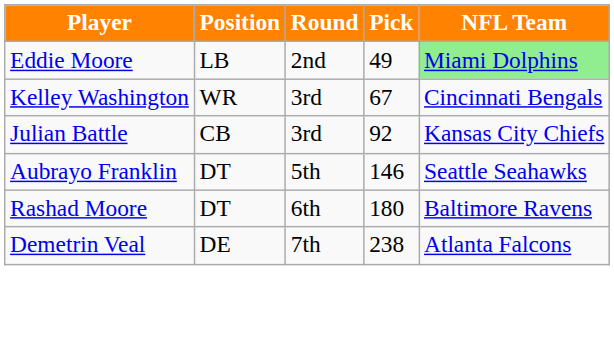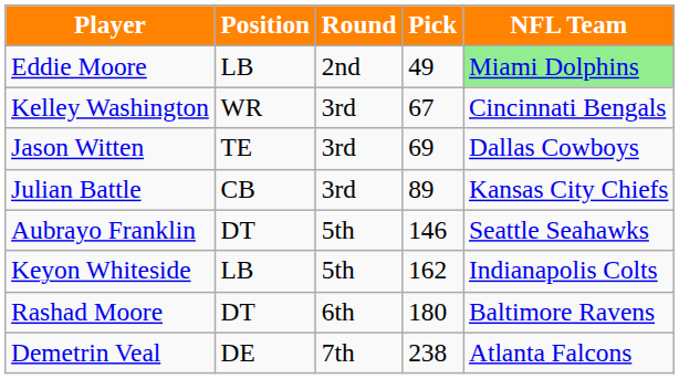 <table class="wikitable" border="1">
 <tr>
 <th style="background: #FF8200; color: white">Player</th>
 <th style="background: #FF8200; color: white">Position</th>
 <th style="background: #FF8200; color: white">Round</th>
 <th style="background: #FF8200; color: white">Pick</th>
 <th style="background: #FF8200; color: white">NFL Team</th>
 </tr>
 <tr>
 <td><a href='#'>Eddie Moore</a></td>
 <td>LB</td>
 <td>2nd</td>
 <td>49</td>
 <td style="background: lightgreen;"><a href='#'>Miami Dolphins</a></td>
 </tr>
 <tr>
 <td><a href='#'>Kelley Washington</a></td>
 <td>WR</td>
 <td>3rd</td>
 <td>67</td>
 <td><a href='#'>Cincinnati Bengals</a></td>
 </tr>
 <tr>
+<td><a href='#'>Jason Witten</a></td>
+<td>TE</td>
+<td>3rd</td>
+<td>69</td>
+<td><a href='#'>Dallas Cowboys</a></td>
+</tr>
+<tr>
 <td><a href='#'>Julian Battle</a></td>
 <td>CB</td>
 <td>3rd</td>
-<td>92</td>
+<td>89</td>
 <td><a href='#'>Kansas City Chiefs</a></td>
 </tr>
 <tr>
 <td><a href='#'>Aubrayo Franklin</a></td>
 <td>DT</td>
 <td>5th</td>
 <td>146</td>
 <td><a href='#'>Seattle Seahawks</a></td>
+</tr>
+<tr>
+<td><a href='#'>Keyon Whiteside</a></td>
+<td>LB</td>
+<td>5th</td>
+<td>162</td>
+<td><a href='#'>Indianapolis Colts</a></td>
 </tr>
 <tr>
 <td><a href='#'>Rashad Moore</a></td>
 <td>DT</td>
 <td>6th</td>
 <td>180</td>
 <td><a href='#'>Baltimore Ravens</a></td>
 </tr>
 <tr>
 <td><a href='#'>Demetrin Veal</a></td>
 <td>DE</td>
 <td>7th</td>
 <td>238</td>
 <td><a href='#'>Atlanta Falcons</a></td>
 </tr>
 </table>
